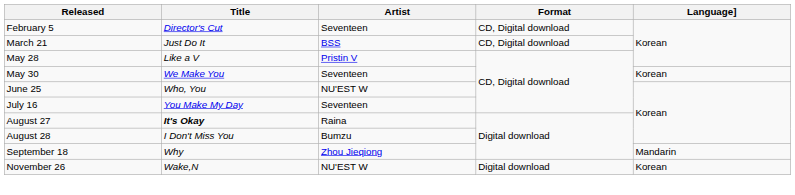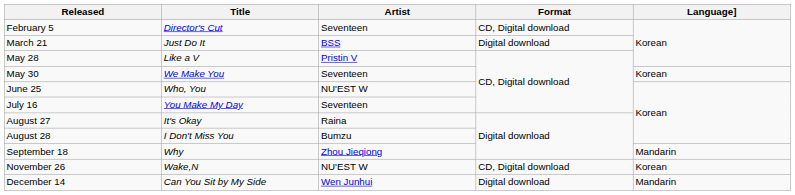 <table class="wikitable sortable" align="left center" style="width:65%;">
 <tr>
 <th style="width:20%;">Released</th>
 <th style="width:20%;">Title</th>
 <th style="width:20%;">Artist</th>
 <th style="width:20%;">Format</th>
 <th style="width:20%;">Language]</th>
 </tr>
 <tr>
 <td>February 5</td>
 <td><em><a href='#'>Director's Cut</a></em></td>
 <td>Seventeen</td>
 <td>CD, Digital download</td>
 <td rowspan="3">Korean</td>
 </tr>
 <tr>
 <td>March 21</td>
 <td><em>Just Do It</em></td>
 <td><a href='#'>BSS</a></td>
-<td>CD, Digital download</td>
+<td>Digital download</td>
 </tr>
 <tr>
 <td>May 28</td>
 <td><em>Like a V</em></td>
 <td><a href='#'>Pristin V</a></td>
 <td rowspan="4">CD, Digital download</td>
 </tr>
 <tr>
 <td>May 30</td>
 <td><em><a href='#'>We Make You</a></em></td>
 <td>Seventeen</td>
 <td>Korean</td>
 </tr>
 <tr>
 <td>June 25</td>
 <td><em>Who, You</em></td>
 <td>NU'EST W</td>
 <td rowspan="4">Korean</td>
 </tr>
 <tr>
 <td>July 16</td>
 <td><em><a href='#'>You Make My Day</a></em></td>
 <td>Seventeen</td>
 </tr>
 <tr>
 <td>August 27</td>
-<td><strong><em>It's Okay</em></strong></td>
+<td><em>It's Okay</em></td>
 <td>Raina</td>
 <td rowspan="3">Digital download</td>
 </tr>
 <tr>
 <td>August 28</td>
 <td><em>I Don't Miss You</em></td>
 <td>Bumzu</td>
 </tr>
 <tr>
 <td>September 18</td>
 <td><em>Why</em></td>
 <td><a href='#'>Zhou Jieqiong</a></td>
 <td>Mandarin</td>
 </tr>
 <tr>
 <td>November 26</td>
 <td><em>Wake,N</em></td>
 <td>NU'EST W</td>
-<td>Digital download</td>
+<td>CD, Digital download</td>
 <td>Korean</td>
 </tr>
+<tr>
+<td>December 14</td>
+<td><em>Can You Sit by My Side</em></td>
+<td><a href='#'>Wen Junhui</a></td>
+<td>Digital download</td>
+<td>Mandarin</td>
+</tr>
 </table>
